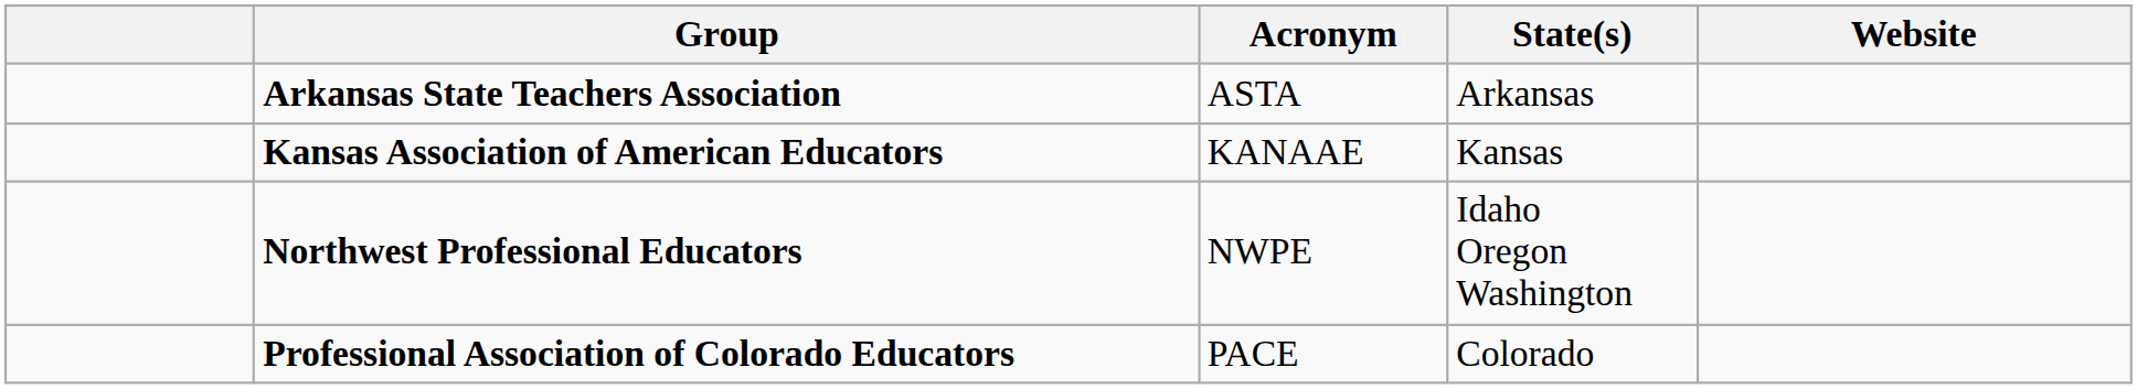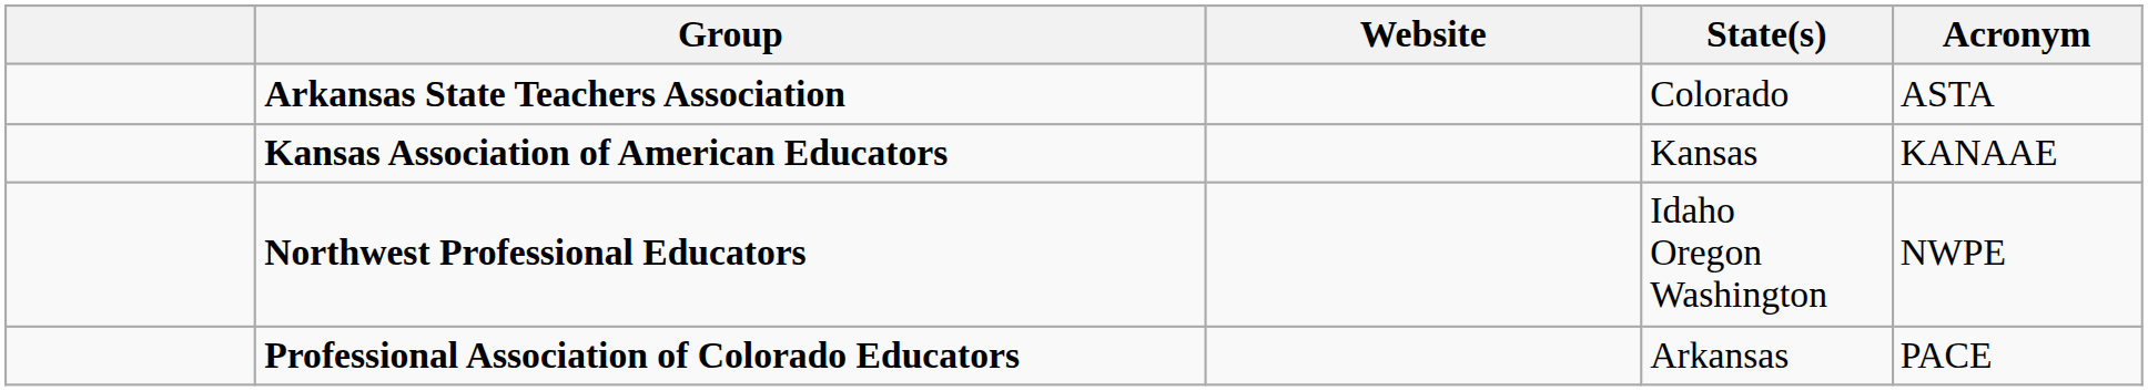 <table class="wikitable sortable" border="1">
 <tr>
 <th width="100"></th>
 <th width="400">Group</th>
+<th width="180">Website</th>
+<th width="100">State(s)</th>
 <th width="100">Acronym</th>
-<th width="100">State(s)</th>
-<th width="180">Website</th>
 </tr>
 <tr>
 <td></td>
 <td><strong>Arkansas State Teachers Association</strong></td>
+<td></td>
+<td>Colorado</td>
 <td>ASTA</td>
-<td>Arkansas</td>
-<td></td>
 </tr>
 <tr>
 <td></td>
 <td><strong>Kansas Association of American Educators</strong></td>
+<td></td>
+<td>Kansas</td>
 <td>KANAAE</td>
-<td>Kansas</td>
-<td></td>
 </tr>
 <tr>
 <td></td>
 <td><strong>Northwest Professional Educators</strong></td>
+<td></td>
+<td>Idaho<br>Oregon<br>Washington</td>
 <td>NWPE</td>
-<td>Idaho<br>Oregon<br>Washington</td>
-<td></td>
 </tr>
 <tr>
 <td></td>
 <td><strong>Professional Association of Colorado Educators</strong></td>
+<td></td>
+<td>Arkansas</td>
 <td>PACE</td>
-<td>Colorado</td>
-<td></td>
 </tr>
 </table>
